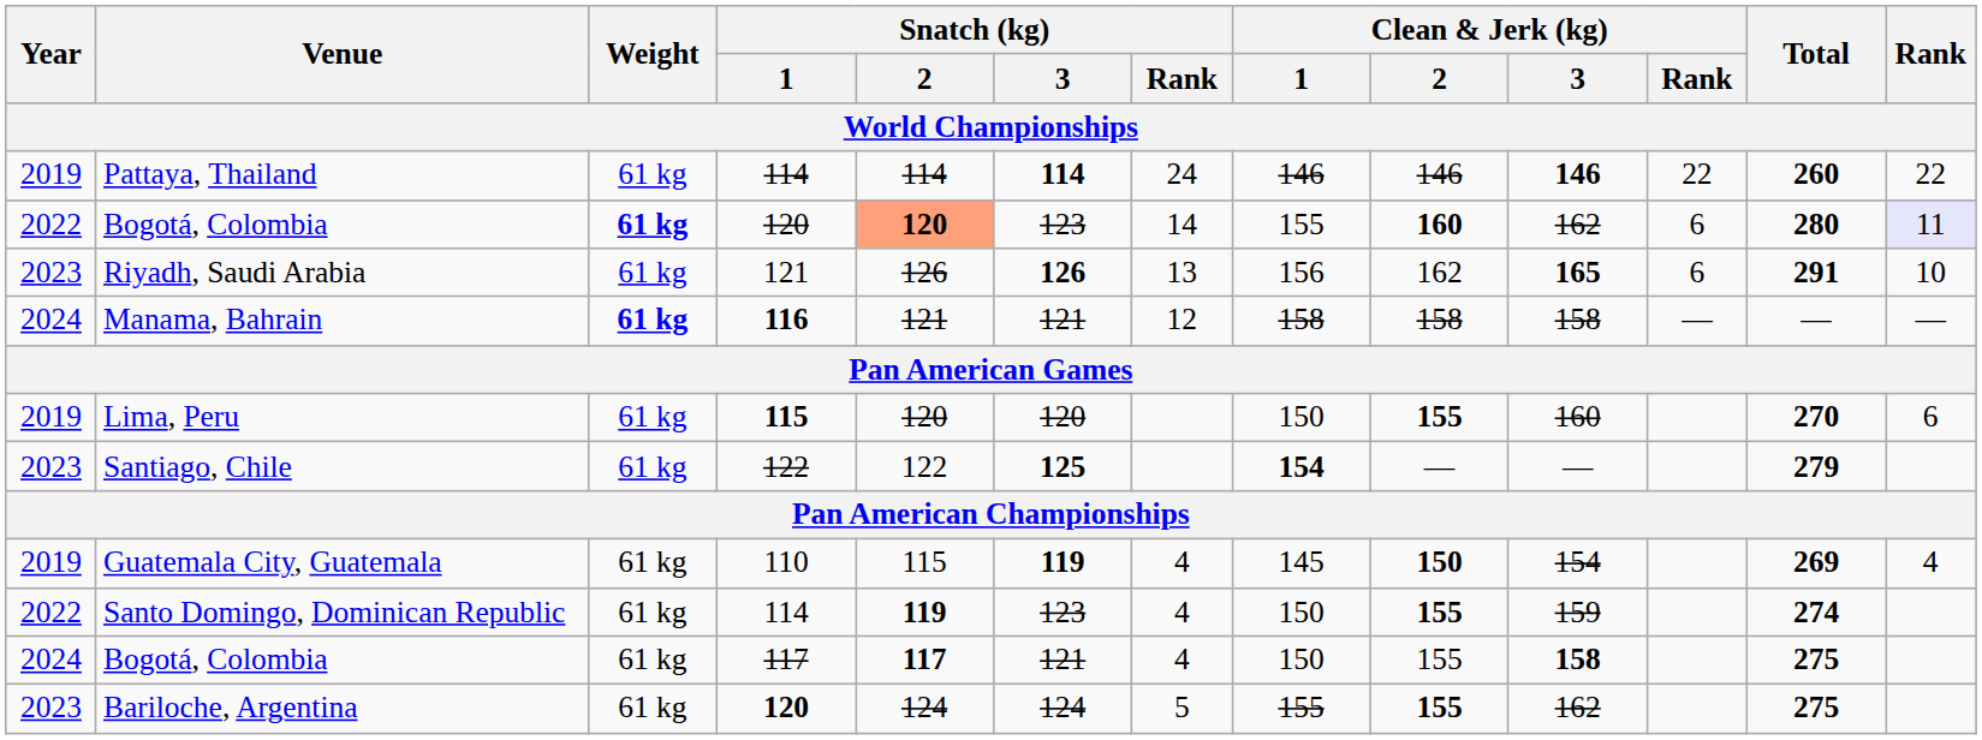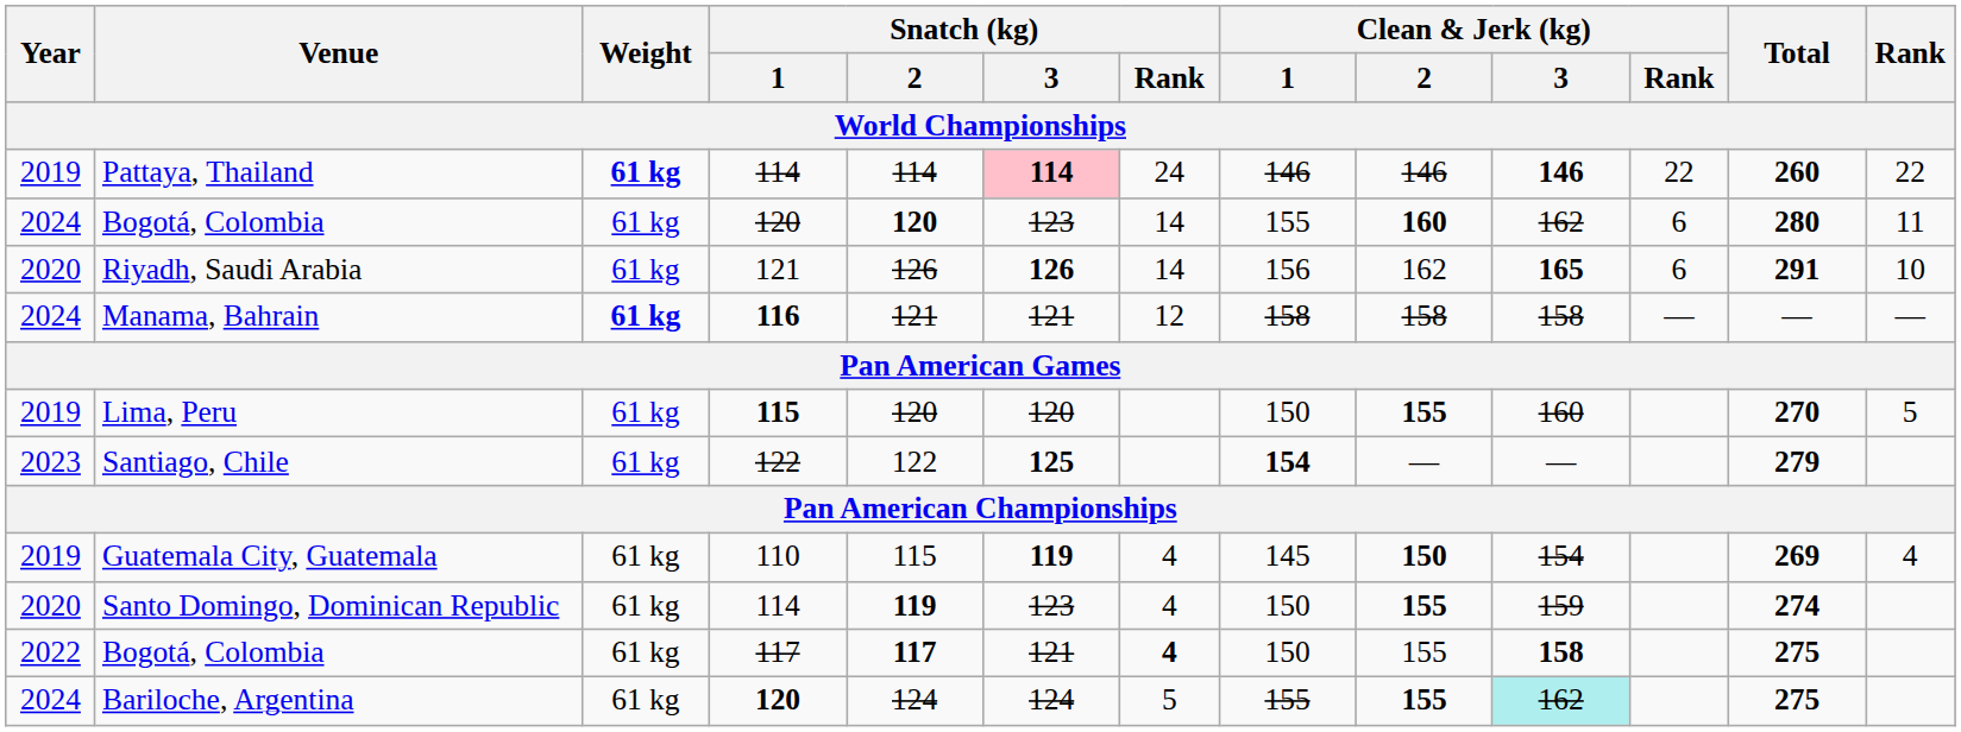 <table class = "wikitable" style="text-align:center;">
 <tr>
 <th rowspan=2 width=40>Year</th>
 <th rowspan=2 width=250>Venue</th>
 <th rowspan=2 width=60>Weight</th>
 <th colspan=4>Snatch (kg)</th>
 <th colspan=4>Clean & Jerk (kg)</th>
 <th rowspan=2 width=65>Total</th>
 <th rowspan=2 width=40>Rank</th>
 </tr>
 <tr>
 <th width=65>1</th>
 <th width=65>2</th>
 <th width=65>3</th>
 <th width=45>Rank</th>
 <th width=65>1</th>
 <th width=65>2</th>
 <th width=65>3</th>
 <th width=45>Rank</th>
 </tr>
 <tr>
 <th colspan=15><a href='#'>World Championships</a></th>
 </tr>
 <tr>
 <td><a href='#'>2019</a></td>
 <td align=left> <a href='#'>Pattaya</a>, <a href='#'>Thailand</a></td>
-<td><a href='#'>61 kg</a></td>
+<td><strong><a href='#'>61 kg</a></strong></td>
 <td><s>114</s></td>
 <td><s>114</s></td>
-<td><strong>114</strong></td>
+<td style="background: pink;"><strong>114</strong></td>
 <td>24</td>
 <td><s>146</s></td>
 <td><s>146</s></td>
 <td><strong>146</strong></td>
 <td>22</td>
 <td><strong>260</strong></td>
 <td>22</td>
 </tr>
 <tr>
-<td><a href='#'>2022</a></td>
+<td><a href='#'>2024</a></td>
 <td align=left> <a href='#'>Bogotá</a>, <a href='#'>Colombia</a></td>
-<td><strong><a href='#'>61 kg</a></strong></td>
+<td><a href='#'>61 kg</a></td>
 <td><s>120</s></td>
-<td style="background: lightsalmon;"><strong>120</strong></td>
+<td><strong>120</strong></td>
 <td><s>123</s></td>
 <td>14</td>
 <td>155</td>
 <td><strong>160</strong></td>
 <td><s>162</s></td>
 <td>6</td>
 <td><strong>280</strong></td>
-<td style="background: lavender;">11</td>
+<td>11</td>
 </tr>
 <tr>
-<td><a href='#'>2023</a></td>
+<td><a href='#'>2020</a></td>
 <td align=left> <a href='#'>Riyadh</a>, Saudi Arabia</td>
 <td><a href='#'>61 kg</a></td>
 <td>121</td>
 <td><s>126</s></td>
 <td><strong>126</strong></td>
-<td>13</td>
+<td>14</td>
 <td>156</td>
 <td>162</td>
 <td><strong>165</strong></td>
 <td>6</td>
 <td><strong>291</strong></td>
 <td>10</td>
 </tr>
 <tr>
 <td><a href='#'>2024</a></td>
 <td align=left> <a href='#'>Manama</a>, <a href='#'>Bahrain</a></td>
 <td><strong><a href='#'>61 kg</a></strong></td>
 <td><strong>116</strong></td>
 <td><s>121</s></td>
 <td><s>121</s></td>
 <td>12</td>
 <td><s>158</s></td>
 <td><s>158</s></td>
 <td><s>158</s></td>
 <td>—</td>
 <td>—</td>
 <td>—</td>
 </tr>
 <tr>
 <th colspan=13><a href='#'>Pan American Games</a></th>
 </tr>
 <tr>
 <td><a href='#'>2019</a></td>
 <td align=left> <a href='#'>Lima</a>, <a href='#'>Peru</a></td>
 <td><a href='#'>61 kg</a></td>
 <td><strong>115</strong></td>
 <td><s>120</s></td>
 <td><s>120</s></td>
 <td></td>
 <td>150</td>
 <td><strong>155</strong></td>
 <td><s>160</s></td>
 <td></td>
 <td><strong>270</strong></td>
-<td>6</td>
+<td>5</td>
 </tr>
 <tr>
 <td><a href='#'>2023</a></td>
 <td align=left> <a href='#'>Santiago</a>, <a href='#'>Chile</a></td>
 <td><a href='#'>61 kg</a></td>
 <td><s>122</s></td>
 <td>122</td>
 <td><strong>125</strong></td>
 <td></td>
 <td><strong>154</strong></td>
 <td>—</td>
 <td>—</td>
 <td></td>
 <td><strong>279</strong></td>
 <td></td>
 </tr>
 <tr>
 <th colspan=13><a href='#'>Pan American Championships</a></th>
 </tr>
 <tr>
 <td><a href='#'>2019</a></td>
 <td align=left> <a href='#'>Guatemala City</a>, <a href='#'>Guatemala</a></td>
 <td>61 kg</td>
 <td>110</td>
 <td>115</td>
 <td><strong>119</strong></td>
 <td>4</td>
 <td>145</td>
 <td><strong>150</strong></td>
 <td><s>154</s></td>
 <td></td>
 <td><strong>269</strong></td>
 <td>4</td>
 </tr>
 <tr>
-<td><a href='#'>2022</a></td>
+<td><a href='#'>2020</a></td>
 <td align=left> <a href='#'>Santo Domingo</a>, <a href='#'>Dominican Republic</a></td>
 <td>61 kg</td>
 <td>114</td>
 <td><strong>119</strong></td>
 <td><s>123</s></td>
 <td>4</td>
 <td>150</td>
 <td><strong>155</strong></td>
 <td><s>159</s></td>
 <td></td>
 <td><strong>274</strong></td>
 <td></td>
 </tr>
 <tr>
-<td><a href='#'>2024</a></td>
+<td><a href='#'>2022</a></td>
 <td align=left> <a href='#'>Bogotá</a>, <a href='#'>Colombia</a></td>
 <td>61 kg</td>
 <td><s>117</s></td>
 <td><strong>117</strong></td>
 <td><s>121</s></td>
-<td>4</td>
+<td><strong>4</strong></td>
 <td>150</td>
 <td>155</td>
 <td><strong>158</strong></td>
 <td></td>
 <td><strong>275</strong></td>
 <td></td>
 </tr>
 <tr>
-<td><a href='#'>2023</a></td>
+<td><a href='#'>2024</a></td>
 <td align=left> <a href='#'>Bariloche</a>, <a href='#'>Argentina</a></td>
 <td>61 kg</td>
 <td><strong>120</strong></td>
 <td><s>124</s></td>
 <td><s>124</s></td>
 <td>5</td>
 <td><s>155</s></td>
 <td><strong>155</strong></td>
-<td><s>162</s></td>
+<td style="background: paleturquoise;"><s>162</s></td>
 <td></td>
 <td><strong>275</strong></td>
 <td></td>
 </tr>
 </table>
